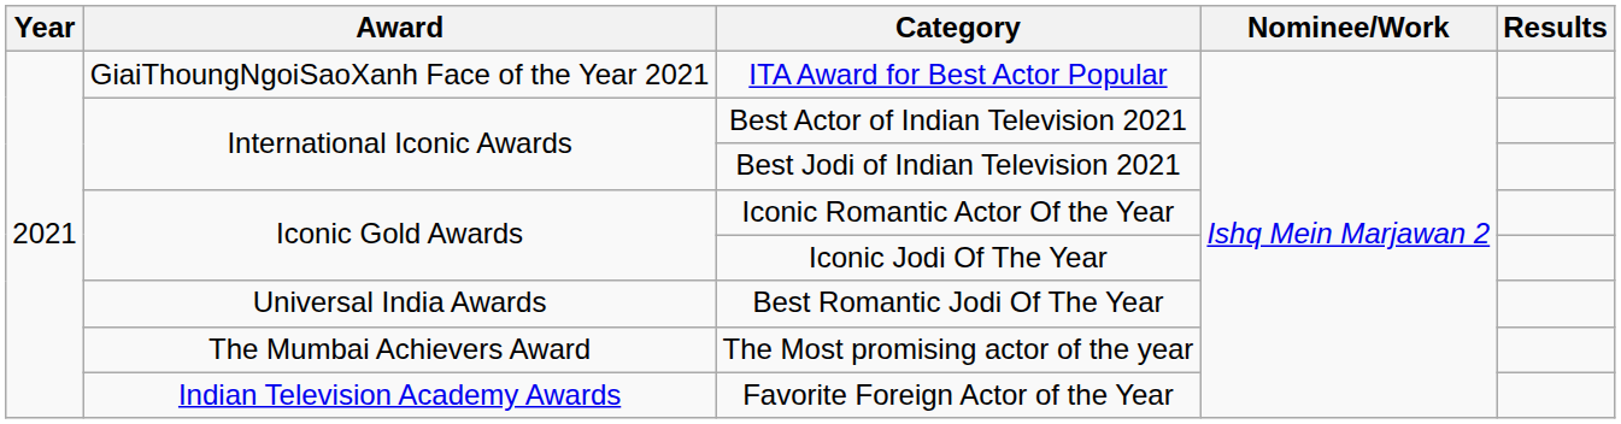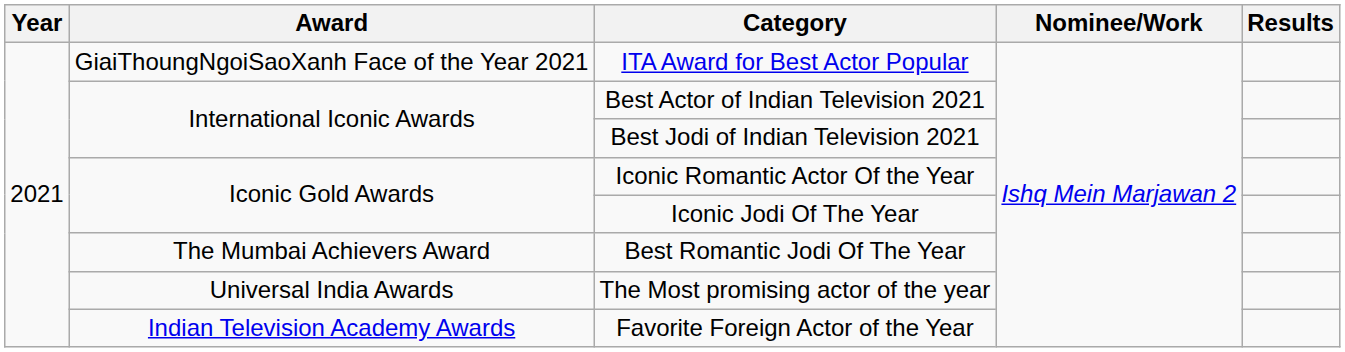 <table class="wikitable" style="text-align:center;">
 <tr>
 <th>Year</th>
 <th>Award</th>
 <th>Category</th>
 <th>Nominee/Work</th>
 <th>Results</th>
 </tr>
 <tr>
 <td rowspan="8">2021</td>
 <td>GiaiThoungNgoiSaoXanh Face of the Year 2021</td>
 <td><a href='#'>ITA Award for Best Actor Popular</a></td>
 <td rowspan="8"><em><a href='#'>Ishq Mein Marjawan 2</a></em></td>
 <td></td>
 </tr>
 <tr>
 <td rowspan="2">International Iconic Awards</td>
 <td>Best Actor of Indian Television 2021</td>
 <td></td>
 </tr>
 <tr>
 <td>Best Jodi of Indian Television 2021 </td>
 <td></td>
 </tr>
 <tr>
 <td rowspan="2">Iconic Gold Awards</td>
 <td>Iconic Romantic Actor Of the Year</td>
 <td></td>
 </tr>
 <tr>
 <td>Iconic Jodi Of The Year </td>
 <td></td>
 </tr>
 <tr>
-<td>Universal India Awards</td>
+<td>The Mumbai Achievers Award</td>
 <td>Best Romantic Jodi Of The Year </td>
 <td></td>
 </tr>
 <tr>
-<td>The Mumbai Achievers Award</td>
+<td>Universal India Awards</td>
 <td>The Most promising actor of the year</td>
 <td></td>
 </tr>
 <tr>
 <td><a href='#'>Indian Television Academy Awards</a></td>
 <td>Favorite Foreign Actor of the Year</td>
 <td></td>
 </tr>
 </table>
